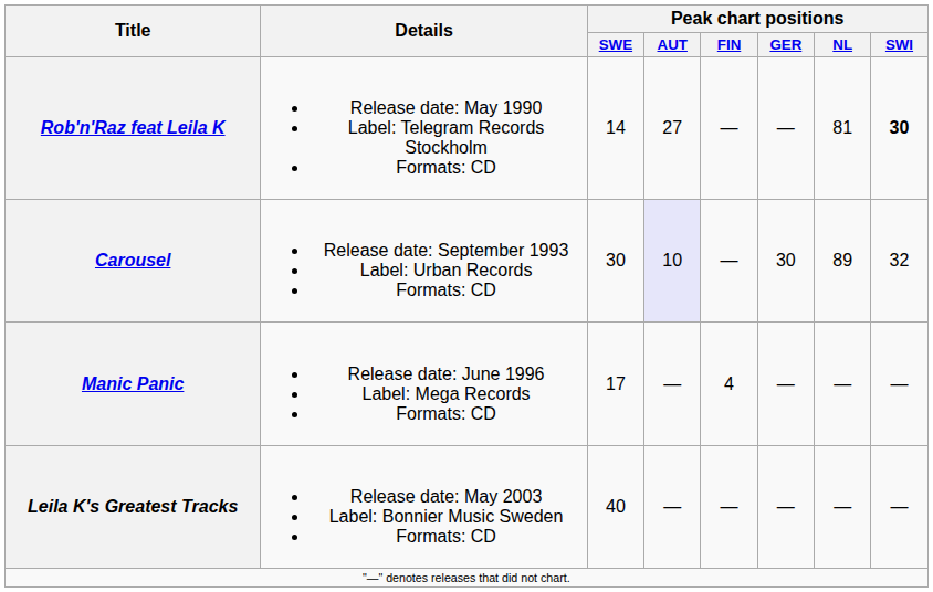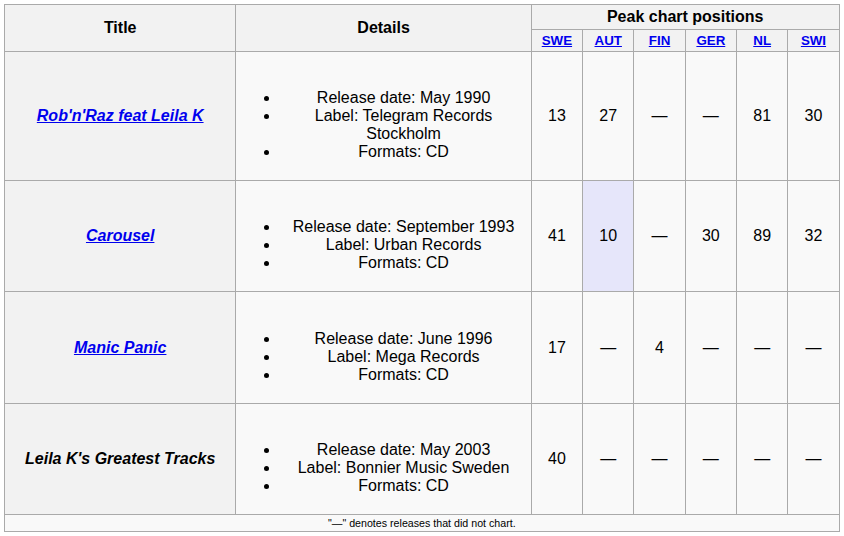 <table class="wikitable plainrowheaders" style="text-align:center;">
 <tr>
 <th rowspan="2" style="width:14em;">Title</th>
 <th rowspan="2" style="width:18em;">Details</th>
 <th colspan="6">Peak chart positions</th>
 </tr>
 <tr style="font-size:smaller;">
 <th style="width:45px;"><a href='#'>SWE</a></th>
 <th style="width:45px;"><a href='#'>AUT</a></th>
 <th style="width:45px;"><a href='#'>FIN</a></th>
 <th style="width:45px;"><a href='#'>GER</a></th>
 <th style="width:45px;"><a href='#'>NL</a></th>
 <th style="width:45px;"><a href='#'>SWI</a></th>
 </tr>
 <tr>
 <th scope="row"><em><a href='#'>Rob'n'Raz feat Leila K</a></em></th>
 <td><br><ul><li>Release date: May 1990</li><li>Label: Telegram Records Stockholm</li><li>Formats: CD</li></ul></td>
-<td>14</td>
+<td>13</td>
 <td>27</td>
 <td>—</td>
 <td>—</td>
 <td>81</td>
-<td><strong>30</strong></td>
+<td>30</td>
 </tr>
 <tr>
 <th scope="row"><em><a href='#'>Carousel</a></em></th>
 <td><br><ul><li>Release date: September 1993</li><li>Label: Urban Records</li><li>Formats: CD</li></ul></td>
-<td>30</td>
+<td>41</td>
 <td style="background: lavender;">10</td>
 <td>—</td>
 <td>30</td>
 <td>89</td>
 <td>32</td>
 </tr>
 <tr>
 <th scope="row"><em><a href='#'>Manic Panic</a></em></th>
 <td><br><ul><li>Release date: June 1996</li><li>Label: Mega Records</li><li>Formats: CD</li></ul></td>
 <td>17</td>
 <td>—</td>
 <td>4</td>
 <td>—</td>
 <td>—</td>
 <td>—</td>
 </tr>
 <tr>
 <th scope="row"><em>Leila K's Greatest Tracks</em></th>
 <td><br><ul><li>Release date: May 2003</li><li>Label: Bonnier Music Sweden</li><li>Formats: CD</li></ul></td>
 <td>40</td>
 <td>—</td>
 <td>—</td>
 <td>—</td>
 <td>—</td>
 <td>—</td>
 </tr>
 <tr>
 <td colspan="15" style="font-size:8pt">"—" denotes releases that did not chart.</td>
 </tr>
 </table>
